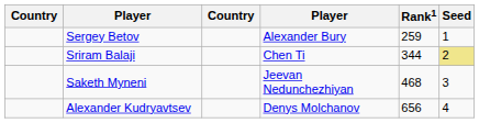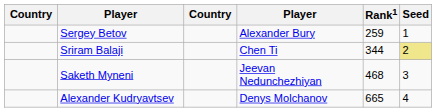 <table class="sortable wikitable">
 <tr>
 <th width="70">Country</th>
 <th width="175">Player</th>
 <th width="70">Country</th>
 <th width="175">Player</th>
 <th>Rank<sup>1</sup></th>
 <th>Seed</th>
 </tr>
 <tr>
 <td></td>
 <td><a href='#'>Sergey Betov</a></td>
 <td></td>
 <td><a href='#'>Alexander Bury</a></td>
 <td>259</td>
 <td>1</td>
 </tr>
 <tr>
 <td></td>
 <td><a href='#'>Sriram Balaji</a></td>
 <td></td>
 <td><a href='#'>Chen Ti</a></td>
 <td>344</td>
 <td style="background: khaki;">2</td>
 </tr>
 <tr>
 <td></td>
 <td><a href='#'>Saketh Myneni</a></td>
 <td></td>
 <td><a href='#'>Jeevan Nedunchezhiyan</a></td>
 <td>468</td>
 <td>3</td>
 </tr>
 <tr>
 <td></td>
 <td><a href='#'>Alexander Kudryavtsev</a></td>
 <td></td>
 <td><a href='#'>Denys Molchanov</a></td>
-<td>656</td>
+<td>665</td>
 <td>4</td>
 </tr>
 </table>
